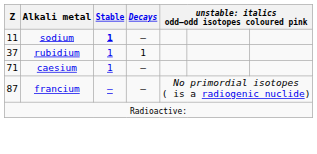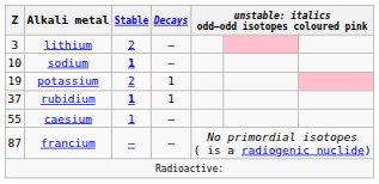 <table class="sortable wikitable" style="text-align:center;">
 <tr>
 <th>Z<br></th>
 <th>Alkali metal<br></th>
 <th><small><a href='#'>Stable</a></small><br></th>
 <th><small><em><a href='#'>Decays</a></em></small><br></th>
 <th class="unsortable" colspan="3"><small><em>unstable: italics</em><div>odd–odd isotopes coloured pink</div></small></th>
 </tr>
 <tr>
-<td>11</td>
+<td>3</td>
+<td><a href='#'>lithium</a></td>
+<td><a href='#'>2</a></td>
+<td>—</td>
+<td></td>
+<td style="background:pink;"></td>
+<td> </td>
+</tr>
+<tr>
+<td>10</td>
 <td><a href='#'>sodium</a></td>
 <td><strong><a href='#'>1</a></strong></td>
 <td>—</td>
 <td></td>
 <td> </td>
 <td> </td>
 </tr>
 <tr>
+<td>19</td>
+<td><a href='#'>potassium</a></td>
+<td><a href='#'>2</a></td>
+<td>1</td>
+<td></td>
+<td></td>
+<td style="background:pink;"><em></em></td>
+</tr>
+<tr>
 <td>37</td>
 <td><a href='#'>rubidium</a></td>
-<td><a href='#'>1</a></td>
+<td><strong><a href='#'>1</a></strong></td>
 <td>1</td>
 <td></td>
 <td><em></em></td>
 <td> </td>
 </tr>
 <tr>
-<td>71</td>
+<td>55</td>
 <td><a href='#'>caesium</a></td>
 <td><a href='#'>1</a></td>
 <td>—</td>
 <td></td>
 <td> </td>
 <td> </td>
 </tr>
 <tr>
 <td>87</td>
 <td><a href='#'>francium</a></td>
 <td><a href='#'>—</a></td>
 <td>—</td>
 <td colspan="3"><em>No primordial isotopes</em><br>(<em></em> is a <a href='#'>radiogenic nuclide</a>)</td>
 </tr>
 <tr>
 <td colspan="7"><small>Radioactive:   </small></td>
 </tr>
 </table>
